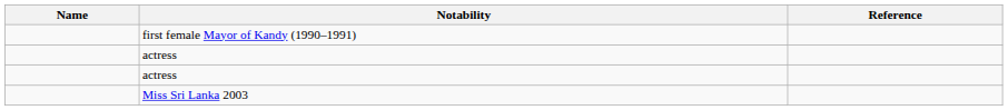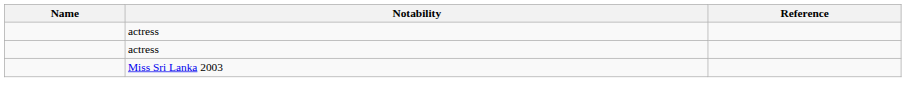 <table class="wikitable sortable" style="width:100%">
 <tr>
 <th style="width:*;">Name</th>
 <th style="width:65%;" class="unsortable">Notability</th>
 <th style="width:*;" class="unsortable">Reference</th>
-</tr>
-<tr>
-<td></td>
-<td>first female <a href='#'>Mayor of Kandy</a> (1990–1991)</td>
-<td style="text-align:center;"></td>
 </tr>
 <tr>
 <td></td>
 <td>actress</td>
 <td style="text-align:center;"></td>
 </tr>
 <tr>
 <td></td>
 <td>actress</td>
 <td style="text-align:center;"></td>
 </tr>
 <tr>
 <td></td>
 <td><a href='#'>Miss Sri Lanka</a> 2003</td>
 <td style="text-align:center;"></td>
 </tr>
 </table>
